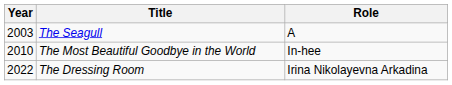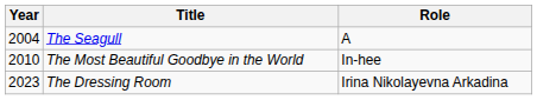 <table class="wikitable" style="width:600px">
 <tr>
 <th width=10>Year</th>
 <th>Title</th>
 <th>Role</th>
 </tr>
 <tr>
-<td>2003</td>
+<td>2004</td>
 <td><em><a href='#'>The Seagull</a></em></td>
 <td>A</td>
 </tr>
 <tr>
 <td>2010</td>
 <td><em>The Most Beautiful Goodbye in the World</em></td>
 <td>In-hee</td>
 </tr>
 <tr>
-<td>2022</td>
+<td>2023</td>
 <td><em>The Dressing Room</em></td>
 <td>Irina Nikolayevna Arkadina</td>
 </tr>
 </table>
